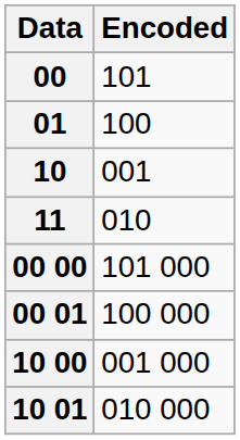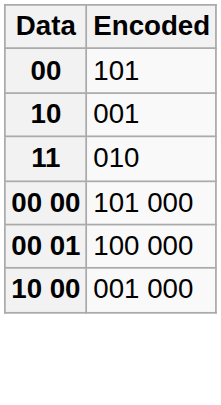 <table class="wikitable">
 <tr>
 <th>Data</th>
 <th>Encoded</th>
 </tr>
 <tr>
 <th>00</th>
 <td>101</td>
-</tr>
-<tr>
-<th>01</th>
-<td>100</td>
 </tr>
 <tr>
 <th>10</th>
 <td>001</td>
 </tr>
 <tr>
 <th>11</th>
 <td>010</td>
 </tr>
 <tr>
 <th>00 00</th>
 <td>101 000</td>
 </tr>
 <tr>
 <th>00 01</th>
 <td>100 000</td>
 </tr>
 <tr>
 <th>10 00</th>
 <td>001 000</td>
 </tr>
-<tr>
-<th>10 01</th>
-<td>010 000</td>
-</tr>
 </table>
